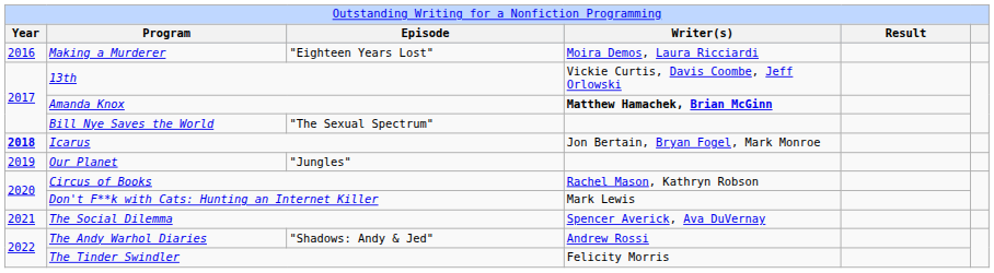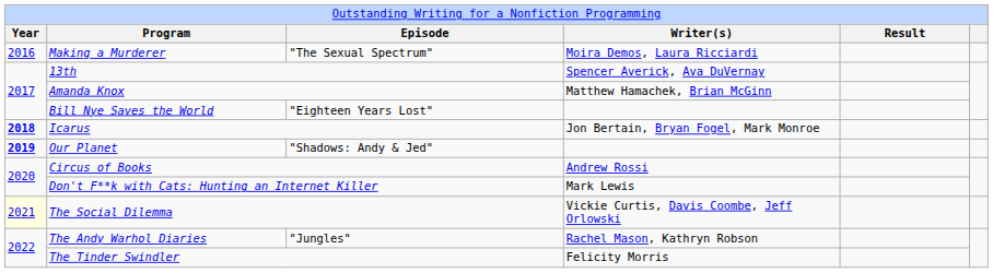 <table class="wikitable plainrowheaders" style="font-size: 90%" width=80%>
 <tr --- bgcolor="#bfd7ff">
 <td colspan=6 align=center><a href='#'>Outstanding Writing for a Nonfiction Programming</a></td>
 </tr>
 <tr --- bgcolor="#bfd7ff">
 <th scope="col" style="width:1%;">Year</th>
 <th scope="col" style="width:13%;">Program</th>
 <th scope="col" style="width:15%;">Episode</th>
 <th scope="col" style="width:15%;">Writer(s)</th>
 <th scope="col" style="width:7%;">Result</th>
 <th scope="col" style="width:1%;"></th>
 </tr>
 <tr>
 <td><a href='#'>2016</a></td>
 <td><em><a href='#'>Making a Murderer</a></em></td>
-<td>"Eighteen Years Lost"</td>
+<td>"The Sexual Spectrum"</td>
 <td><a href='#'>Moira Demos</a>, <a href='#'>Laura Ricciardi</a></td>
 <td></td>
 <td></td>
 </tr>
 <tr>
 <td rowspan="3"><a href='#'>2017</a></td>
 <td colspan="2"><em><a href='#'>13th</a></em></td>
-<td>Vickie Curtis, <a href='#'>Davis Coombe</a>, <a href='#'>Jeff Orlowski</a></td>
+<td><a href='#'>Spencer Averick</a>, <a href='#'>Ava DuVernay</a></td>
 <td></td>
 <td rowspan="3"></td>
 </tr>
 <tr>
 <td colspan="2"><em><a href='#'>Amanda Knox</a></em></td>
-<td><strong>Matthew Hamachek, <a href='#'>Brian McGinn</a></strong></td>
+<td>Matthew Hamachek, <a href='#'>Brian McGinn</a></td>
 <td></td>
 </tr>
 <tr>
 <td><em><a href='#'>Bill Nye Saves the World</a></em></td>
-<td>"The Sexual Spectrum"</td>
+<td>"Eighteen Years Lost"</td>
 <td></td>
 <td></td>
 </tr>
 <tr>
 <td><strong><a href='#'>2018</a></strong></td>
 <td colspan="2"><em><a href='#'>Icarus</a></em></td>
 <td>Jon Bertain, <a href='#'>Bryan Fogel</a>, Mark Monroe</td>
 <td></td>
 <td></td>
 </tr>
 <tr>
-<td><a href='#'>2019</a></td>
+<td><strong><a href='#'>2019</a></strong></td>
 <td><em><a href='#'>Our Planet</a></em></td>
-<td>"Jungles"</td>
+<td>"Shadows: Andy & Jed"</td>
 <td></td>
 <td></td>
 <td></td>
 </tr>
 <tr>
 <td rowspan="2"><a href='#'>2020</a></td>
 <td colspan="2"><em><a href='#'>Circus of Books</a></em></td>
-<td><a href='#'>Rachel Mason</a>, Kathryn Robson</td>
+<td><a href='#'>Andrew Rossi</a></td>
 <td></td>
 <td rowspan="2"></td>
 </tr>
 <tr>
 <td colspan="2"><em><a href='#'>Don't F**k with Cats: Hunting an Internet Killer</a></em></td>
 <td>Mark Lewis</td>
 <td></td>
 </tr>
 <tr>
-<td><a href='#'>2021</a></td>
+<td style="background: lightyellow;"><a href='#'>2021</a></td>
 <td colspan="2"><em><a href='#'>The Social Dilemma</a></em></td>
-<td><a href='#'>Spencer Averick</a>, <a href='#'>Ava DuVernay</a></td>
+<td>Vickie Curtis, <a href='#'>Davis Coombe</a>, <a href='#'>Jeff Orlowski</a></td>
 <td></td>
 <td></td>
 </tr>
 <tr>
 <td rowspan="2"><a href='#'>2022</a></td>
 <td><em><a href='#'>The Andy Warhol Diaries</a></em></td>
-<td>"Shadows: Andy & Jed"</td>
-<td><a href='#'>Andrew Rossi</a></td>
+<td>"Jungles"</td>
+<td><a href='#'>Rachel Mason</a>, Kathryn Robson</td>
 <td></td>
 <td rowspan="2"></td>
 </tr>
 <tr>
 <td colspan="2"><em><a href='#'>The Tinder Swindler</a></em></td>
 <td>Felicity Morris</td>
 <td></td>
 </tr>
 </table>
